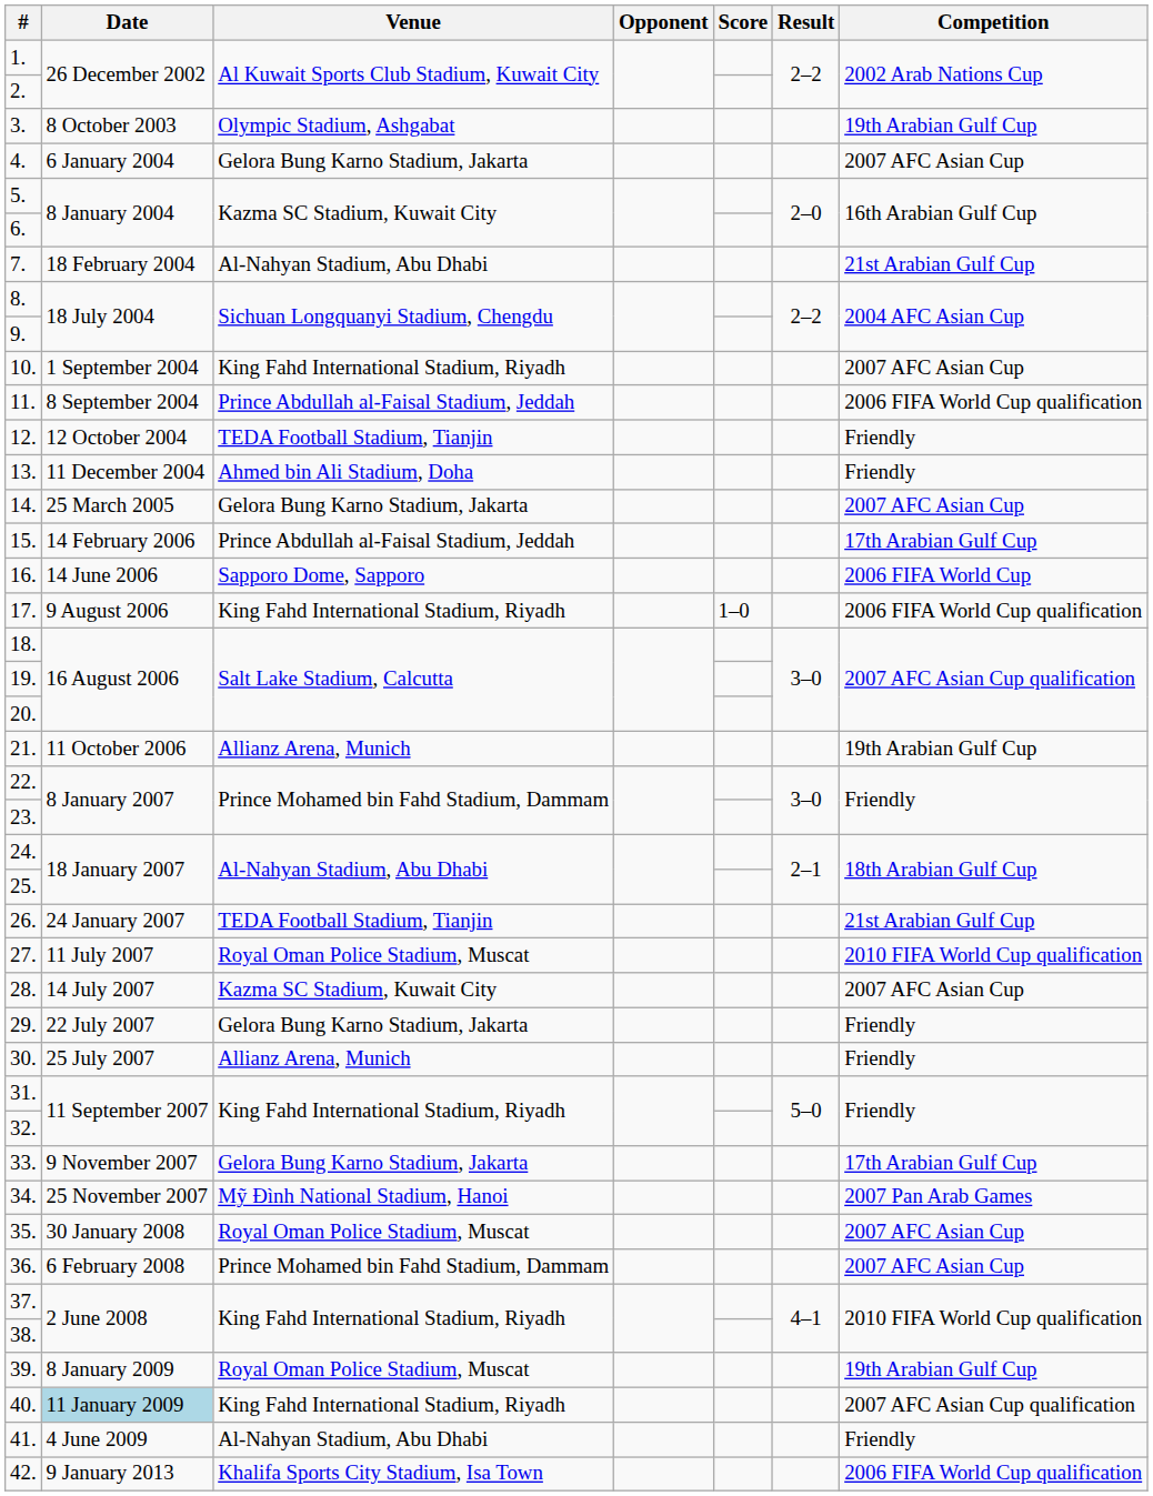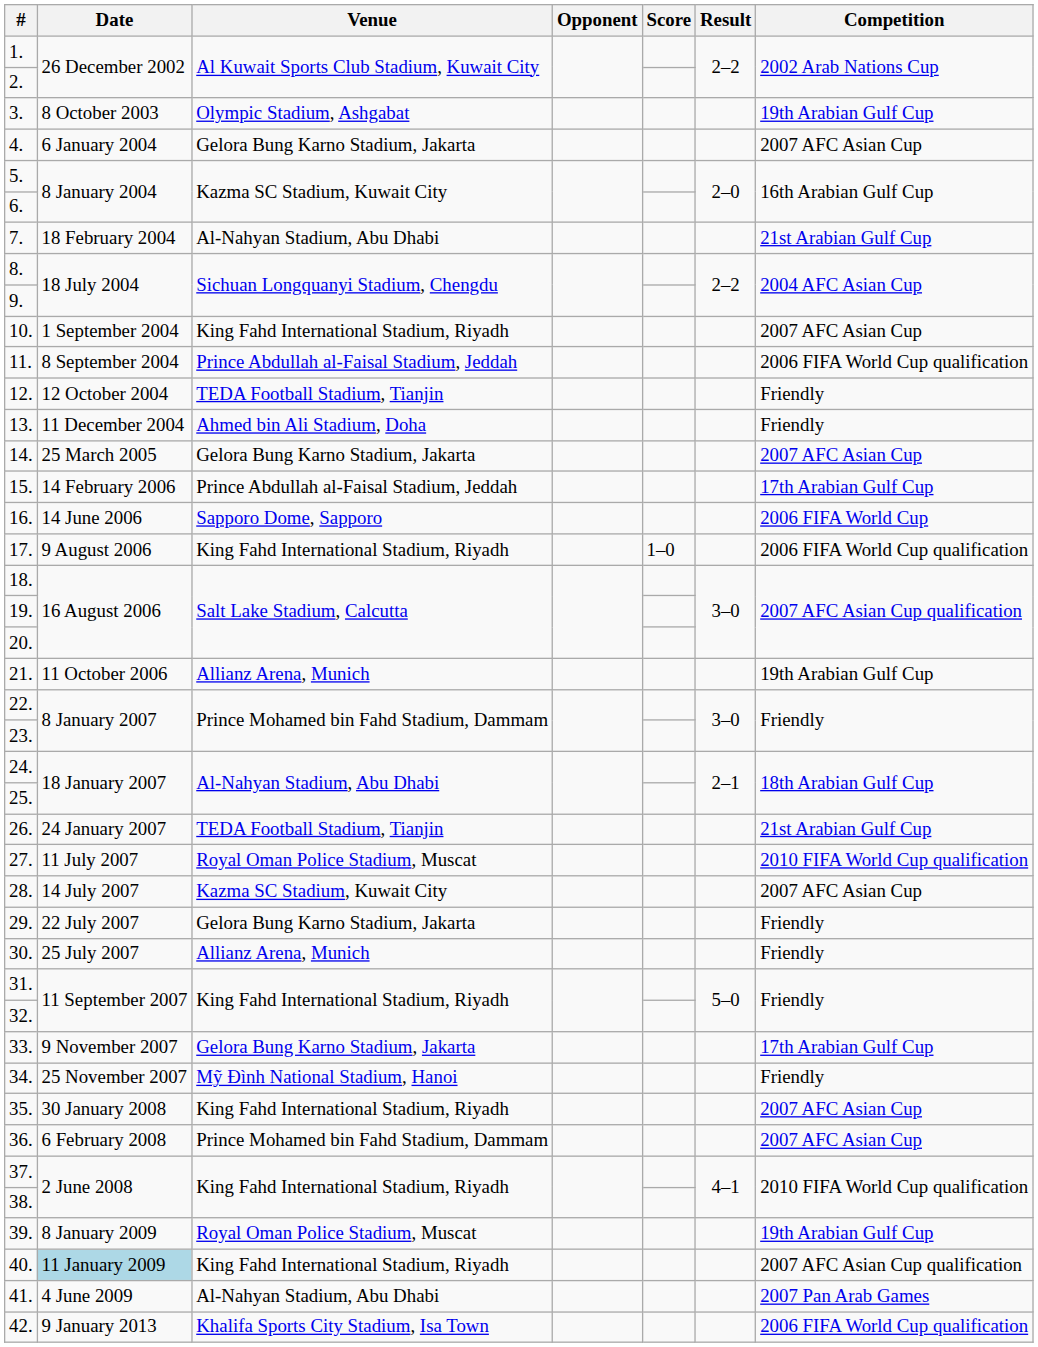 <table class="wikitable collapsible collapsed" style="font-size:90%">
 <tr>
 <th>#</th>
 <th>Date</th>
 <th>Venue</th>
 <th>Opponent</th>
 <th>Score</th>
 <th>Result</th>
 <th>Competition</th>
 </tr>
 <tr>
 <td>1.</td>
 <td rowspan=2>26 December 2002</td>
 <td rowspan=2><a href='#'>Al Kuwait Sports Club Stadium</a>, <a href='#'>Kuwait City</a></td>
 <td rowspan=2></td>
 <td></td>
 <td rowspan=2 style="text-align:center;">2–2</td>
 <td rowspan=2><a href='#'>2002 Arab Nations Cup</a></td>
 </tr>
 <tr>
 <td>2.</td>
 <td></td>
 </tr>
 <tr>
 <td>3.</td>
 <td>8 October 2003</td>
 <td><a href='#'>Olympic Stadium</a>, <a href='#'>Ashgabat</a></td>
 <td></td>
 <td></td>
 <td></td>
 <td><a href='#'>19th Arabian Gulf Cup</a></td>
 </tr>
 <tr>
 <td>4.</td>
 <td>6 January 2004</td>
 <td>Gelora Bung Karno Stadium, Jakarta</td>
 <td></td>
 <td></td>
 <td></td>
 <td>2007 AFC Asian Cup</td>
 </tr>
 <tr>
 <td>5.</td>
 <td rowspan=2>8 January 2004</td>
 <td rowspan=2>Kazma SC Stadium, Kuwait City</td>
 <td rowspan=2></td>
 <td></td>
 <td rowspan=2 style="text-align:center;">2–0</td>
 <td rowspan=2>16th Arabian Gulf Cup</td>
 </tr>
 <tr>
 <td>6.</td>
 <td></td>
 </tr>
 <tr>
 <td>7.</td>
 <td>18 February 2004</td>
 <td>Al-Nahyan Stadium, Abu Dhabi</td>
 <td></td>
 <td></td>
 <td></td>
 <td><a href='#'>21st Arabian Gulf Cup</a></td>
 </tr>
 <tr>
 <td>8.</td>
 <td rowspan=2>18 July 2004</td>
 <td rowspan=2><a href='#'>Sichuan Longquanyi Stadium</a>, <a href='#'>Chengdu</a></td>
 <td rowspan=2></td>
 <td></td>
 <td rowspan=2 style="text-align:center;">2–2</td>
 <td rowspan=2><a href='#'>2004 AFC Asian Cup</a></td>
 </tr>
 <tr>
 <td>9.</td>
 <td></td>
 </tr>
 <tr>
 <td>10.</td>
 <td>1 September 2004</td>
 <td>King Fahd International Stadium, Riyadh</td>
 <td></td>
 <td></td>
 <td></td>
 <td>2007 AFC Asian Cup</td>
 </tr>
 <tr>
 <td>11.</td>
 <td>8 September 2004</td>
 <td><a href='#'>Prince Abdullah al-Faisal Stadium</a>, <a href='#'>Jeddah</a></td>
 <td></td>
 <td></td>
 <td></td>
 <td>2006 FIFA World Cup qualification</td>
 </tr>
 <tr>
 <td>12.</td>
 <td>12 October 2004</td>
 <td><a href='#'>TEDA Football Stadium</a>, <a href='#'>Tianjin</a></td>
 <td></td>
 <td></td>
 <td></td>
 <td>Friendly</td>
 </tr>
 <tr>
 <td>13.</td>
 <td>11 December 2004</td>
 <td><a href='#'>Ahmed bin Ali Stadium</a>, <a href='#'>Doha</a></td>
 <td></td>
 <td></td>
 <td></td>
 <td>Friendly</td>
 </tr>
 <tr>
 <td>14.</td>
 <td>25 March 2005</td>
 <td>Gelora Bung Karno Stadium, Jakarta</td>
 <td></td>
 <td></td>
 <td></td>
 <td><a href='#'>2007 AFC Asian Cup</a></td>
 </tr>
 <tr>
 <td>15.</td>
 <td>14 February 2006</td>
 <td>Prince Abdullah al-Faisal Stadium, Jeddah</td>
 <td></td>
 <td></td>
 <td></td>
 <td><a href='#'>17th Arabian Gulf Cup</a></td>
 </tr>
 <tr>
 <td>16.</td>
 <td>14 June 2006</td>
 <td><a href='#'>Sapporo Dome</a>, <a href='#'>Sapporo</a></td>
 <td></td>
 <td></td>
 <td></td>
 <td><a href='#'>2006 FIFA World Cup</a></td>
 </tr>
 <tr>
 <td>17.</td>
 <td>9 August 2006</td>
 <td>King Fahd International Stadium, Riyadh</td>
 <td></td>
 <td>1–0</td>
 <td></td>
 <td>2006 FIFA World Cup qualification</td>
 </tr>
 <tr>
 <td>18.</td>
 <td rowspan=3>16 August 2006</td>
 <td rowspan=3><a href='#'>Salt Lake Stadium</a>, <a href='#'>Calcutta</a></td>
 <td rowspan=3></td>
 <td></td>
 <td rowspan=3 style="text-align:center;">3–0</td>
 <td rowspan=3><a href='#'>2007 AFC Asian Cup qualification</a></td>
 </tr>
 <tr>
 <td>19.</td>
 <td></td>
 </tr>
 <tr>
 <td>20.</td>
 <td></td>
 </tr>
 <tr>
 <td>21.</td>
 <td>11 October 2006</td>
 <td><a href='#'>Allianz Arena</a>, <a href='#'>Munich</a></td>
 <td></td>
 <td></td>
 <td></td>
 <td>19th Arabian Gulf Cup</td>
 </tr>
 <tr>
 <td>22.</td>
 <td rowspan=2>8 January 2007</td>
 <td rowspan=2>Prince Mohamed bin Fahd Stadium, Dammam</td>
 <td rowspan=2></td>
 <td></td>
 <td rowspan=2 style="text-align:center;">3–0</td>
 <td rowspan=2>Friendly</td>
 </tr>
 <tr>
 <td>23.</td>
 <td></td>
 </tr>
 <tr>
 <td>24.</td>
 <td rowspan=2>18 January 2007</td>
 <td rowspan=2><a href='#'>Al-Nahyan Stadium</a>, <a href='#'>Abu Dhabi</a></td>
 <td rowspan=2></td>
 <td></td>
 <td rowspan=2 style="text-align:center;">2–1</td>
 <td rowspan=2><a href='#'>18th Arabian Gulf Cup</a></td>
 </tr>
 <tr>
 <td>25.</td>
 <td></td>
 </tr>
 <tr>
 <td>26.</td>
 <td>24 January 2007</td>
 <td><a href='#'>TEDA Football Stadium</a>, <a href='#'>Tianjin</a></td>
 <td></td>
 <td></td>
 <td></td>
 <td><a href='#'>21st Arabian Gulf Cup</a></td>
 </tr>
 <tr>
 <td>27.</td>
 <td>11 July 2007</td>
 <td><a href='#'>Royal Oman Police Stadium</a>, Muscat</td>
 <td></td>
 <td></td>
 <td></td>
 <td><a href='#'>2010 FIFA World Cup qualification</a></td>
 </tr>
 <tr>
 <td>28.</td>
 <td>14 July 2007</td>
 <td><a href='#'>Kazma SC Stadium</a>, Kuwait City</td>
 <td></td>
 <td></td>
 <td></td>
 <td>2007 AFC Asian Cup</td>
 </tr>
 <tr>
 <td>29.</td>
 <td>22 July 2007</td>
 <td>Gelora Bung Karno Stadium, Jakarta</td>
 <td></td>
 <td></td>
 <td></td>
 <td>Friendly</td>
 </tr>
 <tr>
 <td>30.</td>
 <td>25 July 2007</td>
 <td><a href='#'>Allianz Arena</a>, <a href='#'>Munich</a></td>
 <td></td>
 <td></td>
 <td></td>
 <td>Friendly</td>
 </tr>
 <tr>
 <td>31.</td>
 <td rowspan=2>11 September 2007</td>
 <td rowspan=2>King Fahd International Stadium, Riyadh</td>
 <td rowspan=2></td>
 <td></td>
 <td rowspan=2 style="text-align:center;">5–0</td>
 <td rowspan=2>Friendly</td>
 </tr>
 <tr>
 <td>32.</td>
 <td></td>
 </tr>
 <tr>
 <td>33.</td>
 <td>9 November 2007</td>
 <td><a href='#'>Gelora Bung Karno Stadium</a>, <a href='#'>Jakarta</a></td>
 <td></td>
 <td></td>
 <td></td>
 <td><a href='#'>17th Arabian Gulf Cup</a></td>
 </tr>
 <tr>
 <td>34.</td>
 <td>25 November 2007</td>
 <td><a href='#'>Mỹ Đình National Stadium</a>, <a href='#'>Hanoi</a></td>
 <td></td>
 <td></td>
 <td></td>
-<td><a href='#'>2007 Pan Arab Games</a></td>
+<td>Friendly</td>
 </tr>
 <tr>
 <td>35.</td>
 <td>30 January 2008</td>
-<td><a href='#'>Royal Oman Police Stadium</a>, Muscat</td>
+<td>King Fahd International Stadium, Riyadh</td>
 <td></td>
 <td></td>
 <td></td>
 <td><a href='#'>2007 AFC Asian Cup</a></td>
 </tr>
 <tr>
 <td>36.</td>
 <td>6 February 2008</td>
 <td>Prince Mohamed bin Fahd Stadium, Dammam</td>
 <td></td>
 <td></td>
 <td></td>
 <td><a href='#'>2007 AFC Asian Cup</a></td>
 </tr>
 <tr>
 <td>37.</td>
 <td rowspan=2>2 June 2008</td>
 <td rowspan=2>King Fahd International Stadium, Riyadh</td>
 <td rowspan=2></td>
 <td></td>
 <td rowspan=2 style="text-align:center;">4–1</td>
 <td rowspan=2>2010 FIFA World Cup qualification</td>
 </tr>
 <tr>
 <td>38.</td>
 <td></td>
 </tr>
 <tr>
 <td>39.</td>
 <td>8 January 2009</td>
 <td><a href='#'>Royal Oman Police Stadium</a>, Muscat</td>
 <td></td>
 <td></td>
 <td></td>
 <td><a href='#'>19th Arabian Gulf Cup</a></td>
 </tr>
 <tr>
 <td>40.</td>
 <td style="background: lightblue;">11 January 2009</td>
 <td>King Fahd International Stadium, Riyadh</td>
 <td></td>
 <td></td>
 <td></td>
 <td>2007 AFC Asian Cup qualification</td>
 </tr>
 <tr>
 <td>41.</td>
 <td>4 June 2009</td>
 <td>Al-Nahyan Stadium, Abu Dhabi</td>
 <td></td>
 <td></td>
 <td></td>
-<td>Friendly</td>
+<td><a href='#'>2007 Pan Arab Games</a></td>
 </tr>
 <tr>
 <td>42.</td>
 <td>9 January 2013</td>
 <td><a href='#'>Khalifa Sports City Stadium</a>, <a href='#'>Isa Town</a></td>
 <td></td>
 <td></td>
 <td></td>
 <td><a href='#'>2006 FIFA World Cup qualification</a></td>
 </tr>
 </table>
